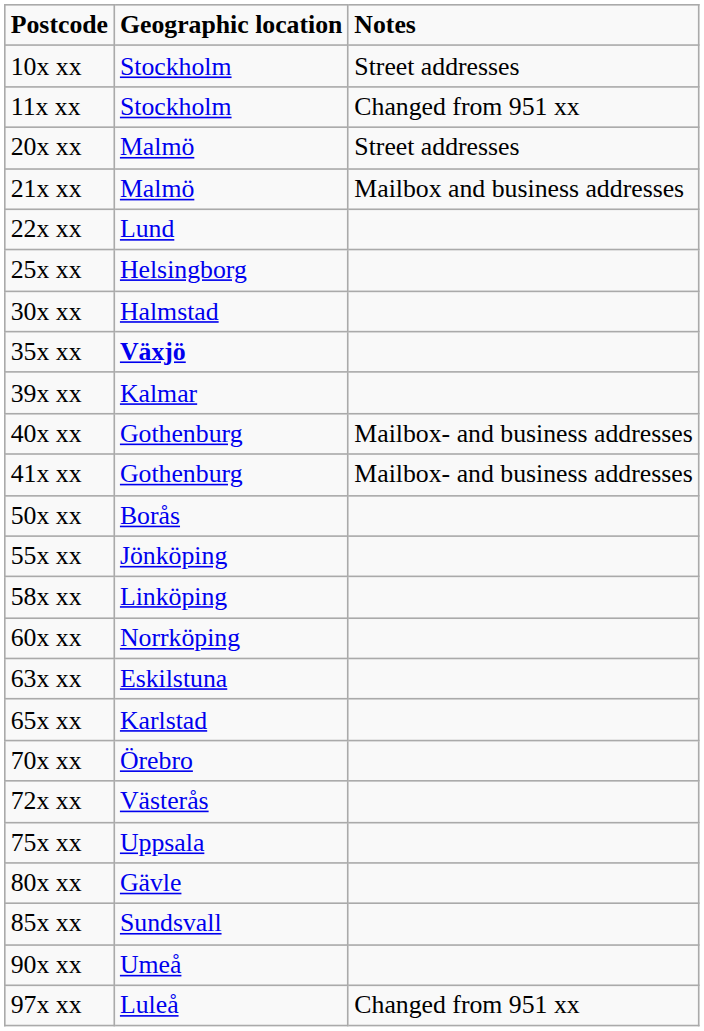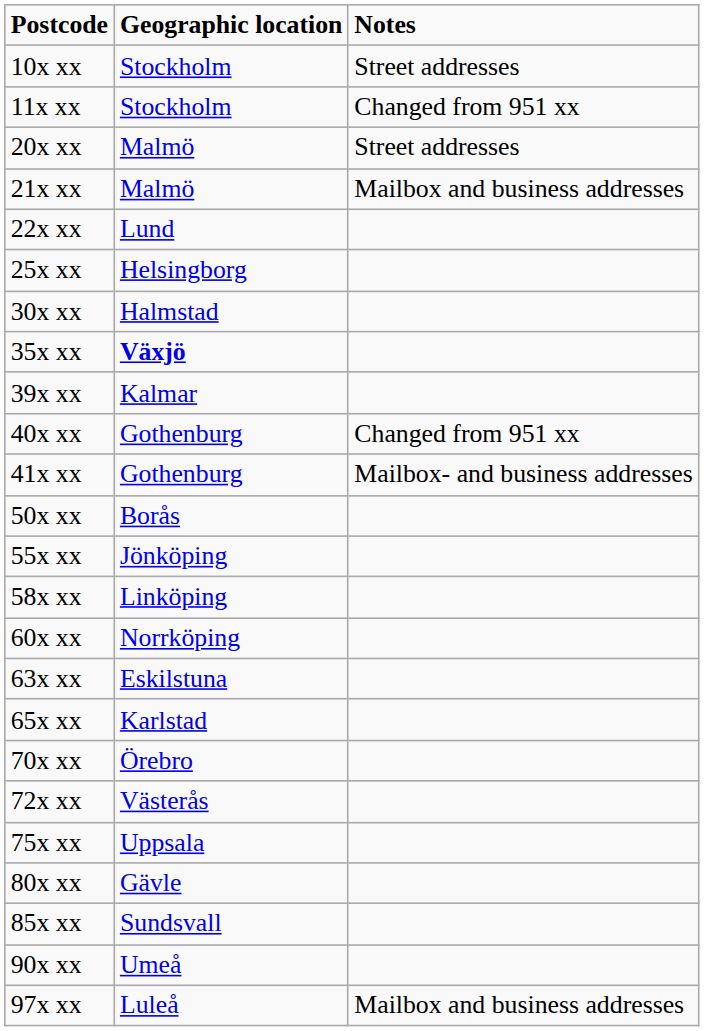 <table class="wikitable sortable">
 <tr>
 <td valign=top><strong>Postcode</strong></td>
 <td valign=top><strong>Geographic location</strong></td>
 <td valign=top><strong>Notes</strong></td>
 </tr>
 <tr>
 <td valign=top>10x xx</td>
 <td valign=top><a href='#'>Stockholm</a></td>
 <td valign=top>Street addresses</td>
 </tr>
 <tr>
 <td valign=top>11x xx</td>
 <td valign=top><a href='#'>Stockholm</a></td>
 <td valign=top>Changed from 951 xx</td>
 </tr>
 <tr>
 <td valign=top>20x xx</td>
 <td valign=top><a href='#'>Malmö</a></td>
 <td valign=top>Street addresses</td>
 </tr>
 <tr>
 <td valign=top>21x xx</td>
 <td valign=top><a href='#'>Malmö</a></td>
 <td valign=top>Mailbox and business addresses</td>
 </tr>
 <tr>
 <td valign=top>22x xx</td>
 <td valign=top><a href='#'>Lund</a></td>
 <td> </td>
 </tr>
 <tr>
 <td valign=top>25x xx</td>
 <td valign=top><a href='#'>Helsingborg</a></td>
 <td> </td>
 </tr>
 <tr>
 <td valign=top>30x xx</td>
 <td valign=top><a href='#'>Halmstad</a></td>
 <td> </td>
 </tr>
 <tr>
 <td valign=top>35x xx</td>
 <td valign=top><strong><a href='#'>Växjö</a></strong></td>
 <td> </td>
 </tr>
 <tr>
 <td valign=top>39x xx</td>
 <td valign=top><a href='#'>Kalmar</a></td>
 <td> </td>
 </tr>
 <tr>
 <td valign=top>40x xx</td>
 <td valign=top><a href='#'>Gothenburg</a></td>
-<td valign=top>Mailbox- and business addresses</td>
+<td valign=top>Changed from 951 xx</td>
 </tr>
 <tr>
 <td valign=top>41x xx</td>
 <td valign=top><a href='#'>Gothenburg</a></td>
 <td valign=top>Mailbox- and business addresses</td>
 </tr>
 <tr>
 <td valign=top>50x xx</td>
 <td valign=top><a href='#'>Borås</a></td>
 <td> </td>
 </tr>
 <tr>
 <td valign=top>55x xx</td>
 <td valign=top><a href='#'>Jönköping</a></td>
 <td> </td>
 </tr>
 <tr>
 <td valign=top>58x xx</td>
 <td valign=top><a href='#'>Linköping</a></td>
 <td> </td>
 </tr>
 <tr>
 <td valign=top>60x xx</td>
 <td valign=top><a href='#'>Norrköping</a></td>
 <td> </td>
 </tr>
 <tr>
 <td valign=top>63x xx</td>
 <td valign=top><a href='#'>Eskilstuna</a></td>
 <td> </td>
 </tr>
 <tr>
 <td valign=top>65x xx</td>
 <td valign=top><a href='#'>Karlstad</a></td>
 <td> </td>
 </tr>
 <tr>
 <td valign=top>70x xx</td>
 <td valign=top><a href='#'>Örebro</a></td>
 <td> </td>
 </tr>
 <tr>
 <td valign=top>72x xx</td>
 <td valign=top><a href='#'>Västerås</a></td>
 <td> </td>
 </tr>
 <tr>
 <td valign=top>75x xx</td>
 <td valign=top><a href='#'>Uppsala</a></td>
 <td> </td>
 </tr>
 <tr>
 <td valign=top>80x xx</td>
 <td valign=top><a href='#'>Gävle</a></td>
 <td> </td>
 </tr>
 <tr>
 <td valign=top>85x xx</td>
 <td valign=top><a href='#'>Sundsvall</a></td>
 <td> </td>
 </tr>
 <tr>
 <td valign=top>90x xx</td>
 <td valign=top><a href='#'>Umeå</a></td>
 <td> </td>
 </tr>
 <tr>
 <td valign=top>97x xx</td>
 <td valign=top><a href='#'>Luleå</a></td>
-<td valign=top>Changed from 951 xx</td>
+<td valign=top>Mailbox and business addresses</td>
 </tr>
 </table>
